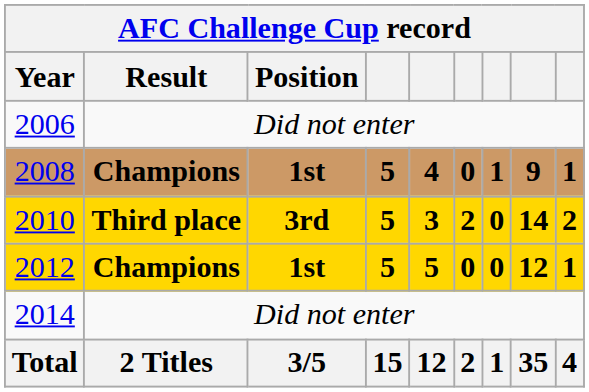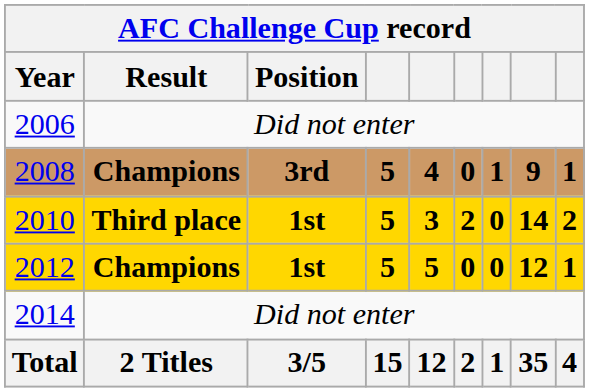 <table class="wikitable" style="text-align: center;">
 <tr>
 <th colspan=9><a href='#'>AFC Challenge Cup</a> record</th>
 </tr>
 <tr>
 <th>Year</th>
 <th>Result</th>
 <th>Position</th>
 <th></th>
 <th></th>
 <th></th>
 <th></th>
 <th></th>
 <th></th>
 </tr>
 <tr>
 <td> <a href='#'>2006</a></td>
 <td colspan=8><em>Did not enter</em></td>
 </tr>
 <tr bgcolor="#cc9966">
 <td> <a href='#'>2008</a></td>
 <td><strong>Champions</strong></td>
-<td><strong>1st</strong></td>
+<td><strong>3rd</strong></td>
 <td><strong>5</strong></td>
 <td><strong>4</strong></td>
 <td><strong>0</strong></td>
 <td><strong>1</strong></td>
 <td><strong>9</strong></td>
 <td><strong>1</strong></td>
 </tr>
 <tr bgcolor=gold>
 <td> <a href='#'>2010</a></td>
 <td><strong>Third place</strong></td>
-<td><strong>3rd</strong></td>
+<td><strong>1st</strong></td>
 <td><strong>5</strong></td>
 <td><strong>3</strong></td>
 <td><strong>2</strong></td>
 <td><strong>0</strong></td>
 <td><strong>14</strong></td>
 <td><strong>2</strong></td>
 </tr>
 <tr bgcolor=gold>
 <td> <a href='#'>2012</a></td>
 <td><strong>Champions</strong></td>
 <td><strong>1st</strong></td>
 <td><strong>5</strong></td>
 <td><strong>5</strong></td>
 <td><strong>0</strong></td>
 <td><strong>0</strong></td>
 <td><strong>12</strong></td>
 <td><strong>1</strong></td>
 </tr>
 <tr>
 <td> <a href='#'>2014</a></td>
 <td colspan=8><em>Did not enter</em></td>
 </tr>
 <tr>
 <th>Total</th>
 <th>2 Titles</th>
 <th>3/5</th>
 <th>15</th>
 <th>12</th>
 <th>2</th>
 <th>1</th>
 <th>35</th>
 <th>4</th>
 </tr>
 </table>
